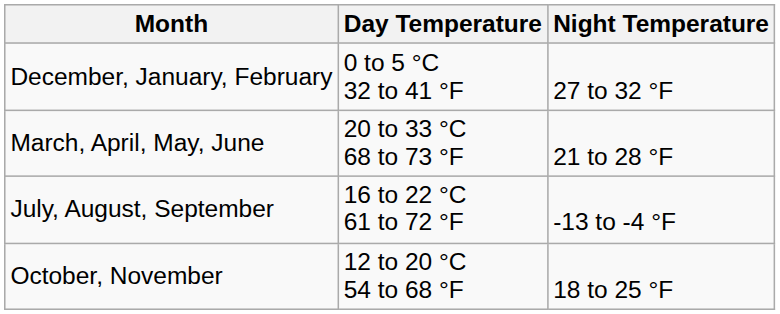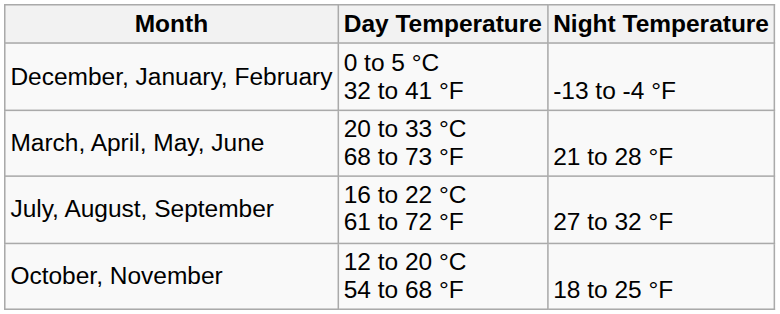 <table class="wikitable">
 <tr>
 <th>Month</th>
 <th>Day Temperature</th>
 <th>Night Temperature</th>
 </tr>
 <tr>
 <td>December, January, February</td>
 <td>0 to 5 °C<br>32 to 41 °F</td>
-<td><br>27 to 32 °F</td>
+<td><br>-13 to -4 °F</td>
 </tr>
 <tr>
 <td>March, April, May, June</td>
 <td>20 to 33 °C<br>68 to 73 °F</td>
 <td><br>21 to 28 °F</td>
 </tr>
 <tr>
 <td>July, August, September</td>
 <td>16 to 22 °C<br>61 to 72 °F</td>
-<td><br>-13 to -4 °F</td>
+<td><br>27 to 32 °F</td>
 </tr>
 <tr>
 <td>October, November</td>
 <td>12 to 20 °C<br>54 to 68 °F</td>
 <td><br>18 to 25 °F</td>
 </tr>
 </table>
